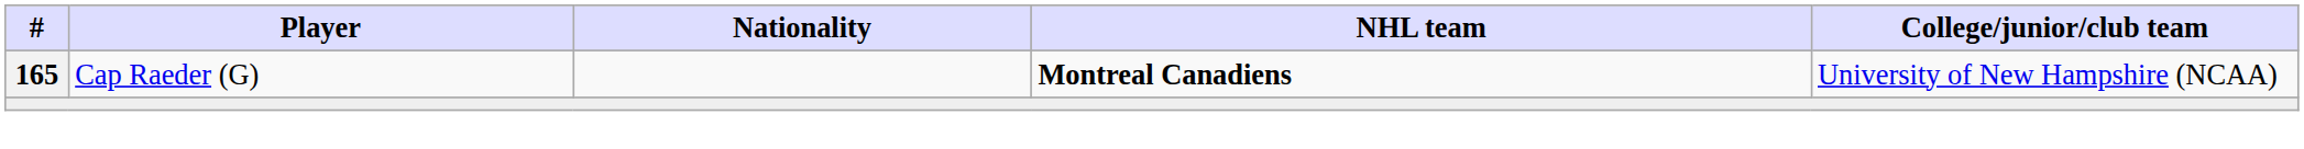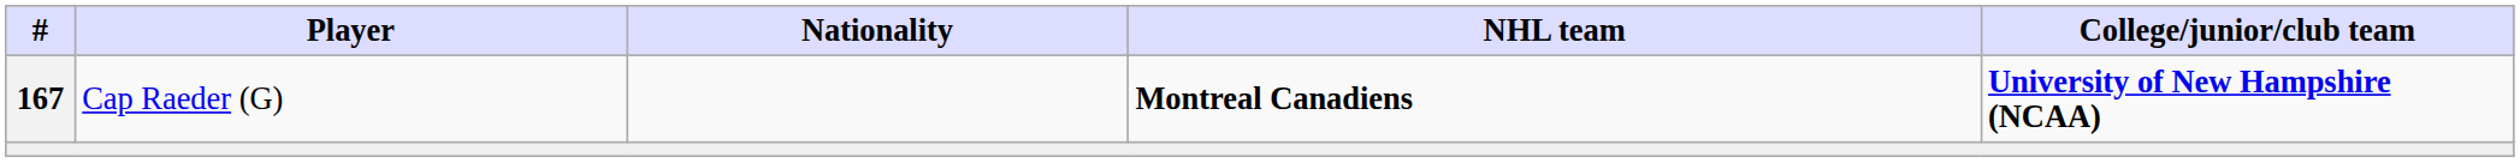 <table class="wikitable" style="width: 100%">
 <tr>
 <th style="background:#ddf; width:2.75%;">#</th>
 <th style="background:#ddf; width:22.0%;">Player</th>
 <th style="background:#ddf; width:20.0%;">Nationality</th>
 <th style="background:#ddf; width:34.0%;">NHL team</th>
 <th style="background:#ddf; width:100.0%;">College/junior/club team</th>
 </tr>
 <tr>
-<th>165</th>
+<th>167</th>
 <td><a href='#'>Cap Raeder</a> (G)</td>
 <td></td>
 <td><strong>Montreal Canadiens</strong></td>
-<td><a href='#'>University of New Hampshire</a> (NCAA)</td>
+<td><strong><a href='#'>University of New Hampshire</a> (NCAA)</strong></td>
 </tr>
 <tr>
 <td align=center colspan="6" bgcolor="#efefef"></td>
 </tr>
 </table>
